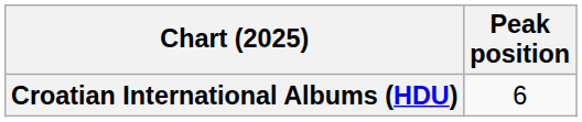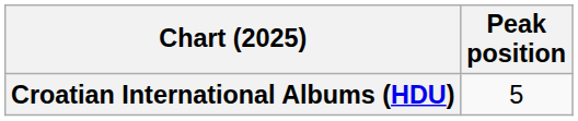 <table class="wikitable sortable plainrowheaders" style="text-align:center">
 <tr>
 <th scope="col">Chart (2025)</th>
 <th scope="col">Peak<br>position</th>
 </tr>
 <tr>
 <th scope="row">Croatian International Albums (<a href='#'>HDU</a>)</th>
-<td>6</td>
+<td>5</td>
 </tr>
 </table>
